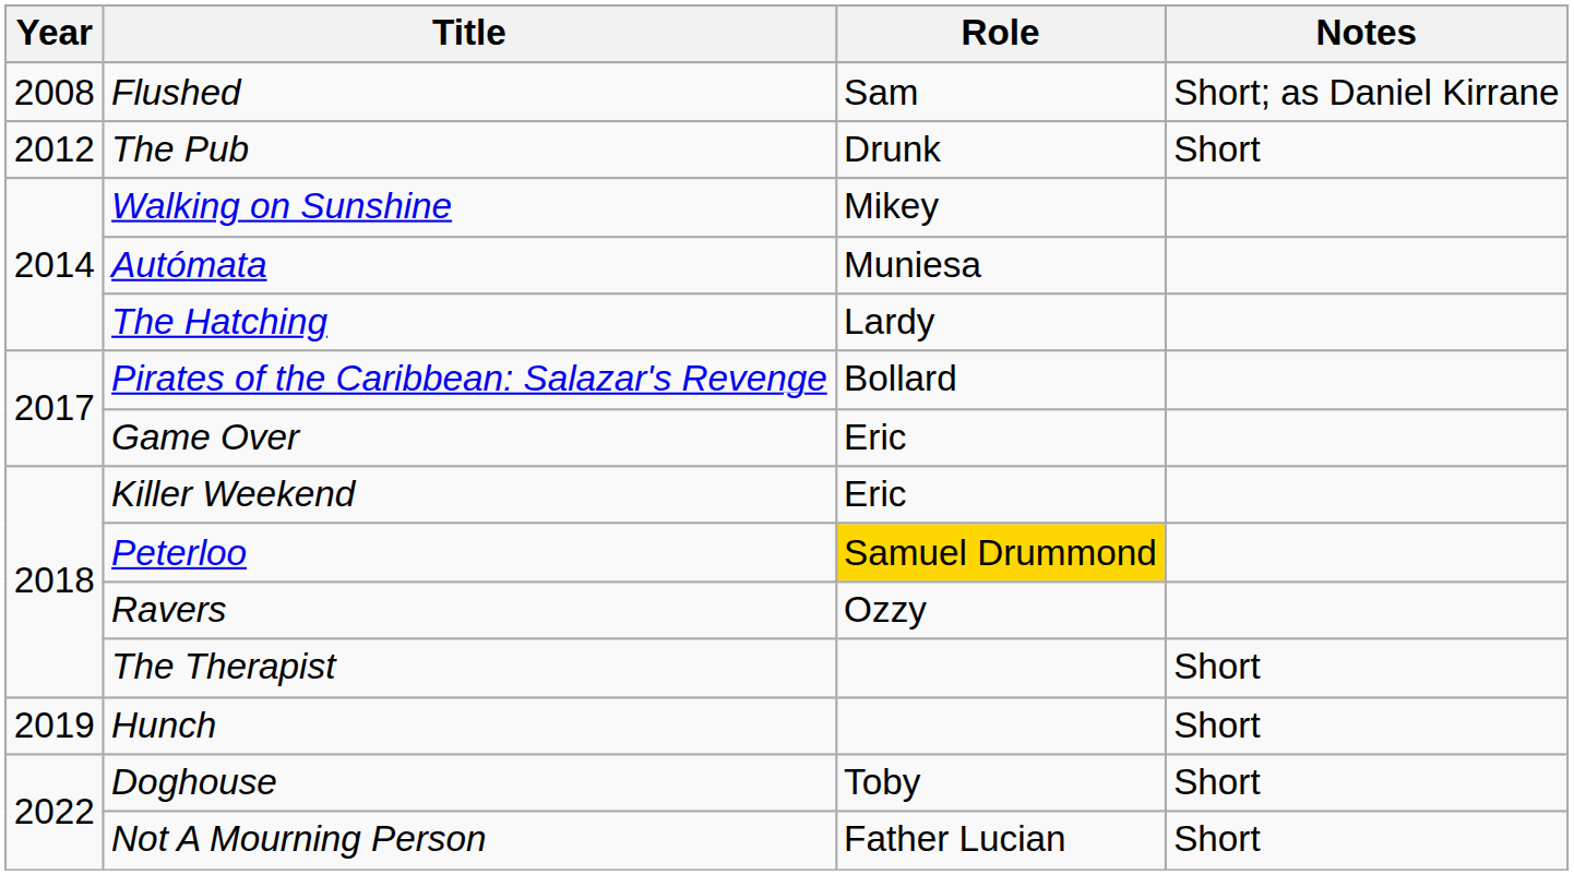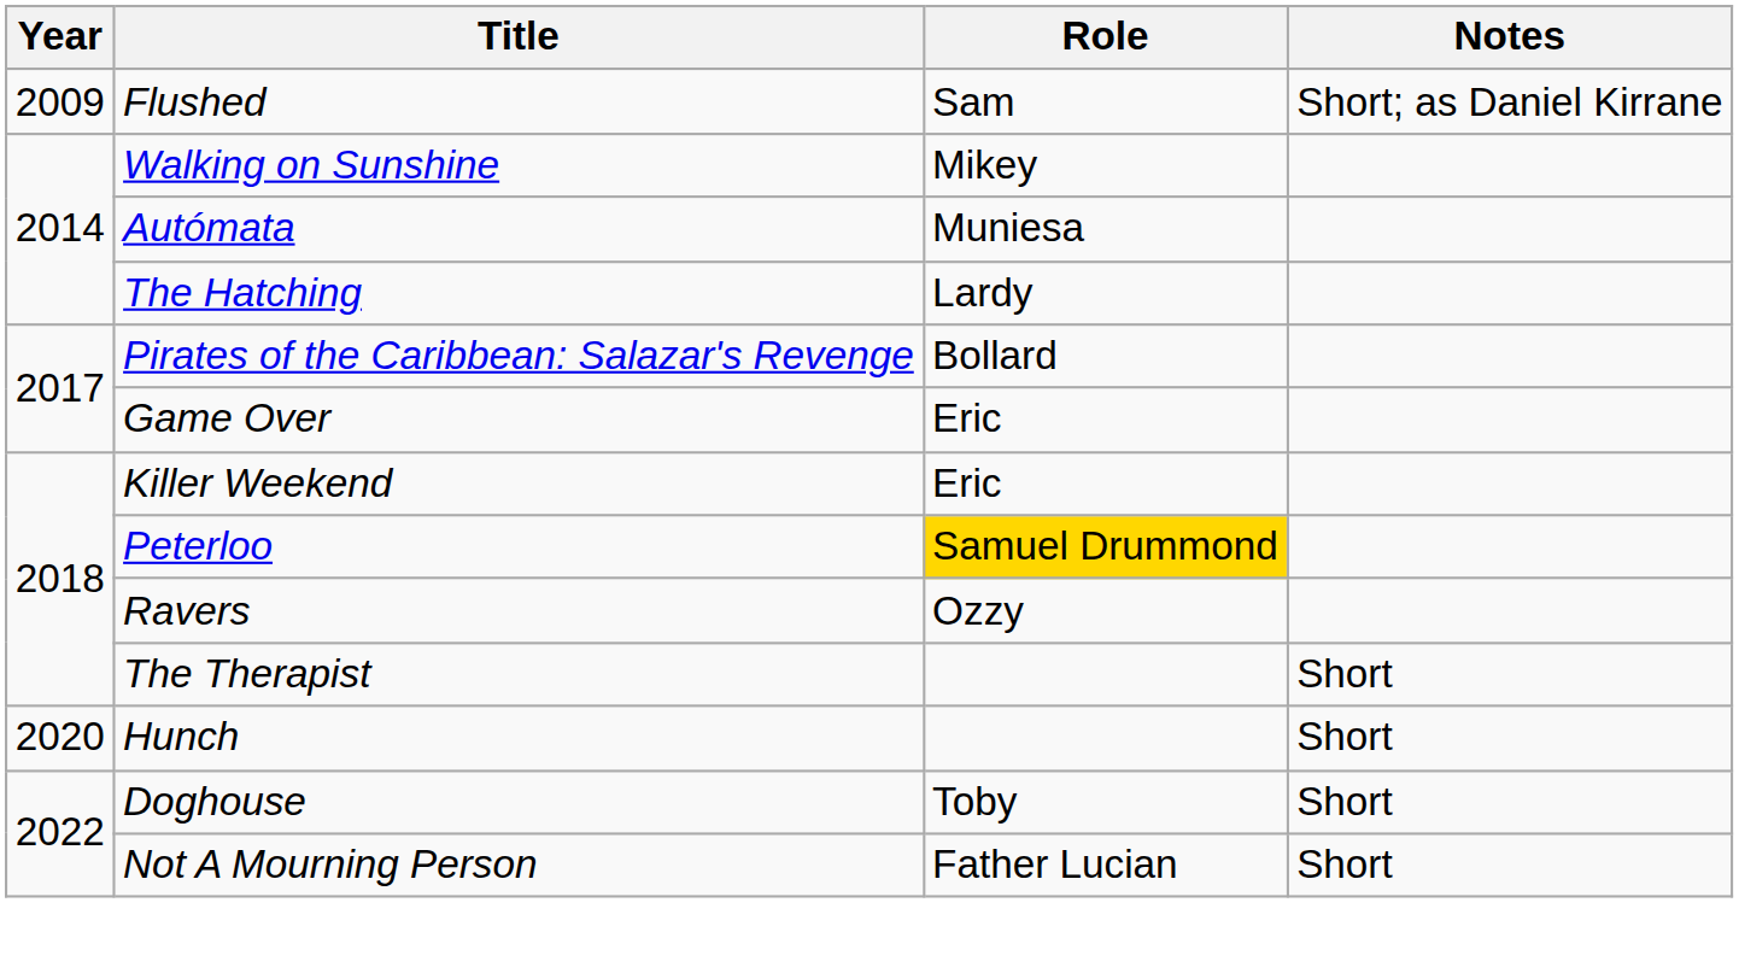 <table class="wikitable sortable">
 <tr>
 <th>Year</th>
 <th>Title</th>
 <th>Role</th>
 <th class="unsortable">Notes</th>
 </tr>
 <tr>
-<td>2008</td>
+<td>2009</td>
 <td><em>Flushed</em></td>
 <td>Sam</td>
 <td>Short; as Daniel Kirrane</td>
-</tr>
-<tr>
-<td>2012</td>
-<td><em>The Pub</em></td>
-<td>Drunk</td>
-<td>Short</td>
 </tr>
 <tr>
 <td rowspan="3">2014</td>
 <td><em><a href='#'>Walking on Sunshine</a></em></td>
 <td>Mikey</td>
 <td></td>
 </tr>
 <tr>
 <td><em><a href='#'>Autómata</a></em></td>
 <td>Muniesa</td>
 <td></td>
 </tr>
 <tr>
 <td><em><a href='#'>The Hatching</a></em></td>
 <td>Lardy</td>
 <td></td>
 </tr>
 <tr>
 <td rowspan="2">2017</td>
 <td><em><a href='#'>Pirates of the Caribbean: Salazar's Revenge</a></em></td>
 <td>Bollard</td>
 <td></td>
 </tr>
 <tr>
 <td><em>Game Over</em></td>
 <td>Eric</td>
 <td></td>
 </tr>
 <tr>
 <td rowspan="4">2018</td>
 <td><em>Killer Weekend</em></td>
 <td>Eric</td>
 <td></td>
 </tr>
 <tr>
 <td><em><a href='#'>Peterloo</a></em></td>
 <td style="background: gold;">Samuel Drummond</td>
 <td></td>
 </tr>
 <tr>
 <td><em>Ravers</em></td>
 <td>Ozzy</td>
 <td></td>
 </tr>
 <tr>
 <td><em>The Therapist</em></td>
 <td></td>
 <td>Short</td>
 </tr>
 <tr>
-<td>2019</td>
+<td>2020</td>
 <td><em>Hunch</em></td>
 <td></td>
 <td>Short</td>
 </tr>
 <tr>
 <td rowspan="2">2022</td>
 <td><em>Doghouse</em></td>
 <td>Toby</td>
 <td>Short</td>
 </tr>
 <tr>
 <td><em>Not A Mourning Person</em></td>
 <td>Father Lucian</td>
 <td>Short</td>
 </tr>
 </table>
